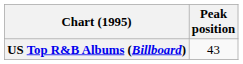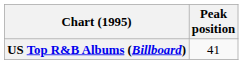 <table class="wikitable sortable plainrowheaders" style="text-align:center">
 <tr>
 <th scope="col">Chart (1995)</th>
 <th scope="col">Peak<br> position</th>
 </tr>
 <tr>
 <th scope="row">US <a href='#'>Top R&B Albums</a> (<em><a href='#'>Billboard</a></em>)</th>
-<td>43</td>
+<td>41</td>
 </tr>
 </table>
